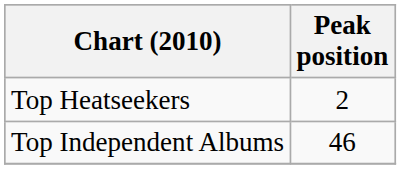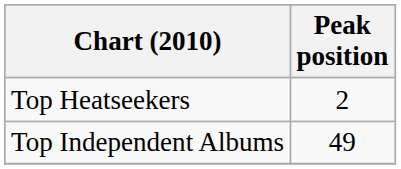 <table class="wikitable">
 <tr>
 <th align="left">Chart (2010)</th>
 <th align="center">Peak<br>position</th>
 </tr>
 <tr>
 <td align="left">Top Heatseekers</td>
 <td align="center">2</td>
 </tr>
 <tr>
 <td align="left">Top Independent Albums</td>
-<td align="center">46</td>
+<td align="center">49</td>
 </tr>
 <tr>
 </tr>
 </table>
